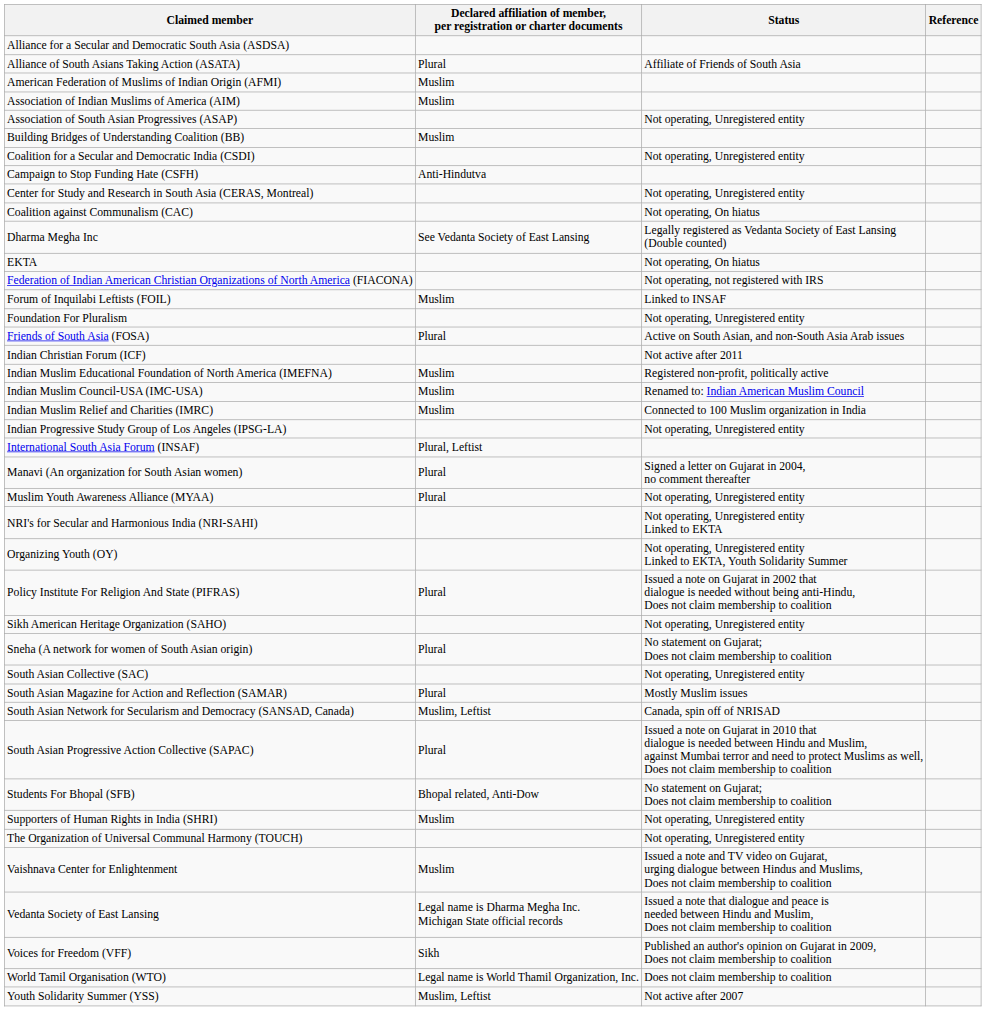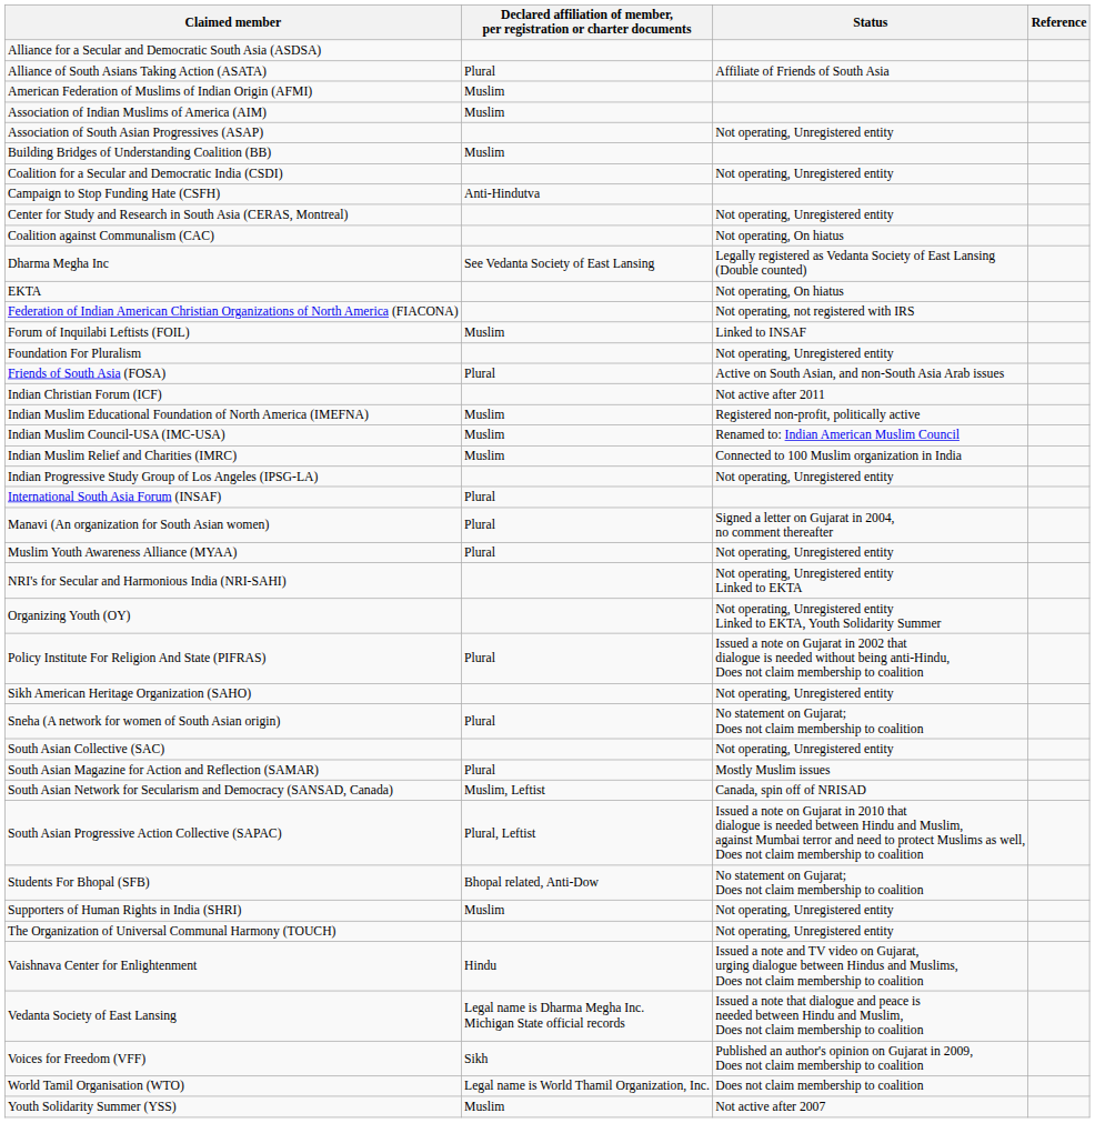 <table class="wikitable sortable">
 <tr>
 <th>Claimed member</th>
 <th>Declared affiliation of member, <br>per registration or charter documents</th>
 <th>Status</th>
 <th>Reference</th>
 </tr>
 <tr>
 <td>Alliance for a Secular and Democratic South Asia (ASDSA)</td>
 <td></td>
 <td></td>
 <td></td>
 </tr>
 <tr>
 <td>Alliance of South Asians Taking Action (ASATA)</td>
 <td>Plural</td>
 <td>Affiliate of Friends of South Asia</td>
 <td></td>
 </tr>
 <tr>
 <td>American Federation of Muslims of Indian Origin (AFMI)</td>
 <td>Muslim</td>
 <td></td>
 <td></td>
 </tr>
 <tr>
 <td>Association of Indian Muslims of America (AIM)</td>
 <td>Muslim</td>
 <td></td>
 <td></td>
 </tr>
 <tr>
 <td>Association of South Asian Progressives (ASAP)</td>
 <td></td>
 <td>Not operating, Unregistered entity</td>
 <td></td>
 </tr>
 <tr>
 <td>Building Bridges of Understanding Coalition (BB)</td>
 <td>Muslim</td>
 <td></td>
 <td></td>
 </tr>
 <tr>
 <td>Coalition for a Secular and Democratic India (CSDI)</td>
 <td></td>
 <td>Not operating, Unregistered entity</td>
 <td></td>
 </tr>
 <tr>
 <td>Campaign to Stop Funding Hate (CSFH)</td>
 <td>Anti-Hindutva</td>
 <td></td>
 <td></td>
 </tr>
 <tr>
 <td>Center for Study and Research in South Asia (CERAS, Montreal)</td>
 <td></td>
 <td>Not operating, Unregistered entity</td>
 <td></td>
 </tr>
 <tr>
 <td>Coalition against Communalism (CAC)</td>
 <td></td>
 <td>Not operating, On hiatus</td>
 <td></td>
 </tr>
 <tr>
 <td>Dharma Megha Inc</td>
 <td>See Vedanta Society of East Lansing</td>
 <td>Legally registered as Vedanta Society of East Lansing<br>(Double counted)</td>
 <td></td>
 </tr>
 <tr>
 <td>EKTA</td>
 <td></td>
 <td>Not operating, On hiatus</td>
 <td></td>
 </tr>
 <tr>
 <td><a href='#'>Federation of Indian American Christian Organizations of North America</a> (FIACONA)</td>
 <td></td>
 <td>Not operating, not registered with IRS</td>
 <td></td>
 </tr>
 <tr>
 <td>Forum of Inquilabi Leftists (FOIL)</td>
 <td>Muslim</td>
 <td>Linked to INSAF</td>
 <td></td>
 </tr>
 <tr>
 <td>Foundation For Pluralism</td>
 <td></td>
 <td>Not operating, Unregistered entity</td>
 <td></td>
 </tr>
 <tr>
 <td><a href='#'>Friends of South Asia</a> (FOSA)</td>
 <td>Plural</td>
 <td>Active on South Asian, and non-South Asia Arab issues</td>
 <td></td>
 </tr>
 <tr>
 <td>Indian Christian Forum (ICF)</td>
 <td></td>
 <td>Not active after 2011</td>
 <td></td>
 </tr>
 <tr>
 <td>Indian Muslim Educational Foundation of North America (IMEFNA)</td>
 <td>Muslim</td>
 <td>Registered non-profit, politically active</td>
 <td></td>
 </tr>
 <tr>
 <td>Indian Muslim Council-USA (IMC-USA)</td>
 <td>Muslim</td>
 <td>Renamed to: <a href='#'>Indian American Muslim Council</a></td>
 <td></td>
 </tr>
 <tr>
 <td>Indian Muslim Relief and Charities (IMRC)</td>
 <td>Muslim</td>
 <td>Connected to 100 Muslim organization in India</td>
 <td></td>
 </tr>
 <tr>
 <td>Indian Progressive Study Group of Los Angeles (IPSG-LA)</td>
 <td></td>
 <td>Not operating, Unregistered entity</td>
 <td></td>
 </tr>
 <tr>
 <td><a href='#'>International South Asia Forum</a> (INSAF)</td>
-<td>Plural, Leftist</td>
+<td>Plural</td>
 <td></td>
 <td></td>
 </tr>
 <tr>
 <td>Manavi (An organization for South Asian women)</td>
 <td>Plural</td>
 <td>Signed a letter on Gujarat in 2004,<br>no comment thereafter</td>
 <td></td>
 </tr>
 <tr>
 <td>Muslim Youth Awareness Alliance (MYAA)</td>
 <td>Plural</td>
 <td>Not operating, Unregistered entity</td>
 <td></td>
 </tr>
 <tr>
 <td>NRI's for Secular and Harmonious India (NRI-SAHI)</td>
 <td></td>
 <td>Not operating, Unregistered entity<br>Linked to EKTA</td>
 <td></td>
 </tr>
 <tr>
 <td>Organizing Youth (OY)</td>
 <td></td>
 <td>Not operating, Unregistered entity<br>Linked to EKTA, Youth Solidarity Summer</td>
 <td></td>
 </tr>
 <tr>
 <td>Policy Institute For Religion And State (PIFRAS)</td>
 <td>Plural</td>
 <td>Issued a note on Gujarat in 2002 that<br>dialogue is needed without being anti-Hindu,<br>Does not claim membership to coalition</td>
 <td></td>
 </tr>
 <tr>
 <td>Sikh American Heritage Organization (SAHO)</td>
 <td></td>
 <td>Not operating, Unregistered entity</td>
 <td></td>
 </tr>
 <tr>
 <td>Sneha (A network for women of South Asian origin)</td>
 <td>Plural</td>
 <td>No statement on Gujarat;<br>Does not claim membership to coalition</td>
 <td></td>
 </tr>
 <tr>
 <td>South Asian Collective (SAC)</td>
 <td></td>
 <td>Not operating, Unregistered entity</td>
 <td></td>
 </tr>
 <tr>
 <td>South Asian Magazine for Action and Reflection (SAMAR)</td>
 <td>Plural</td>
 <td>Mostly Muslim issues</td>
 <td></td>
 </tr>
 <tr>
 <td>South Asian Network for Secularism and Democracy (SANSAD, Canada)</td>
 <td>Muslim, Leftist</td>
 <td>Canada, spin off of NRISAD</td>
 <td></td>
 </tr>
 <tr>
 <td>South Asian Progressive Action Collective (SAPAC)</td>
-<td>Plural</td>
+<td>Plural, Leftist</td>
 <td>Issued a note on Gujarat in 2010 that<br>dialogue is needed between Hindu and Muslim,<br>against Mumbai terror and need to protect Muslims as well,<br>Does not claim membership to coalition</td>
 <td></td>
 </tr>
 <tr>
 <td>Students For Bhopal (SFB)</td>
 <td>Bhopal related, Anti-Dow</td>
 <td>No statement on Gujarat;<br>Does not claim membership to coalition</td>
 <td></td>
 </tr>
 <tr>
 <td>Supporters of Human Rights in India (SHRI)</td>
 <td>Muslim</td>
 <td>Not operating, Unregistered entity</td>
 <td></td>
 </tr>
 <tr>
 <td>The Organization of Universal Communal Harmony (TOUCH)</td>
 <td></td>
 <td>Not operating, Unregistered entity</td>
 <td></td>
 </tr>
 <tr>
 <td>Vaishnava Center for Enlightenment</td>
-<td>Muslim</td>
+<td>Hindu</td>
 <td>Issued a note and TV video on Gujarat,<br> urging dialogue between Hindus and Muslims,<br>Does not claim membership to coalition</td>
 <td></td>
 </tr>
 <tr>
 <td>Vedanta Society of East Lansing</td>
 <td>Legal name is Dharma Megha Inc.<br>Michigan State official records</td>
 <td>Issued a note that dialogue and peace is<br>needed between Hindu and Muslim,<br>Does not claim membership to coalition</td>
 <td></td>
 </tr>
 <tr>
 <td>Voices for Freedom (VFF)</td>
 <td>Sikh</td>
 <td>Published an author's opinion on Gujarat in 2009,<br>Does not claim membership to coalition</td>
 <td></td>
 </tr>
 <tr>
 <td>World Tamil Organisation (WTO)</td>
 <td>Legal name is World Thamil Organization, Inc.</td>
 <td>Does not claim membership to coalition</td>
 <td></td>
 </tr>
 <tr>
 <td>Youth Solidarity Summer (YSS)</td>
-<td>Muslim, Leftist</td>
+<td>Muslim</td>
 <td>Not active after 2007</td>
 <td></td>
 </tr>
 </table>
